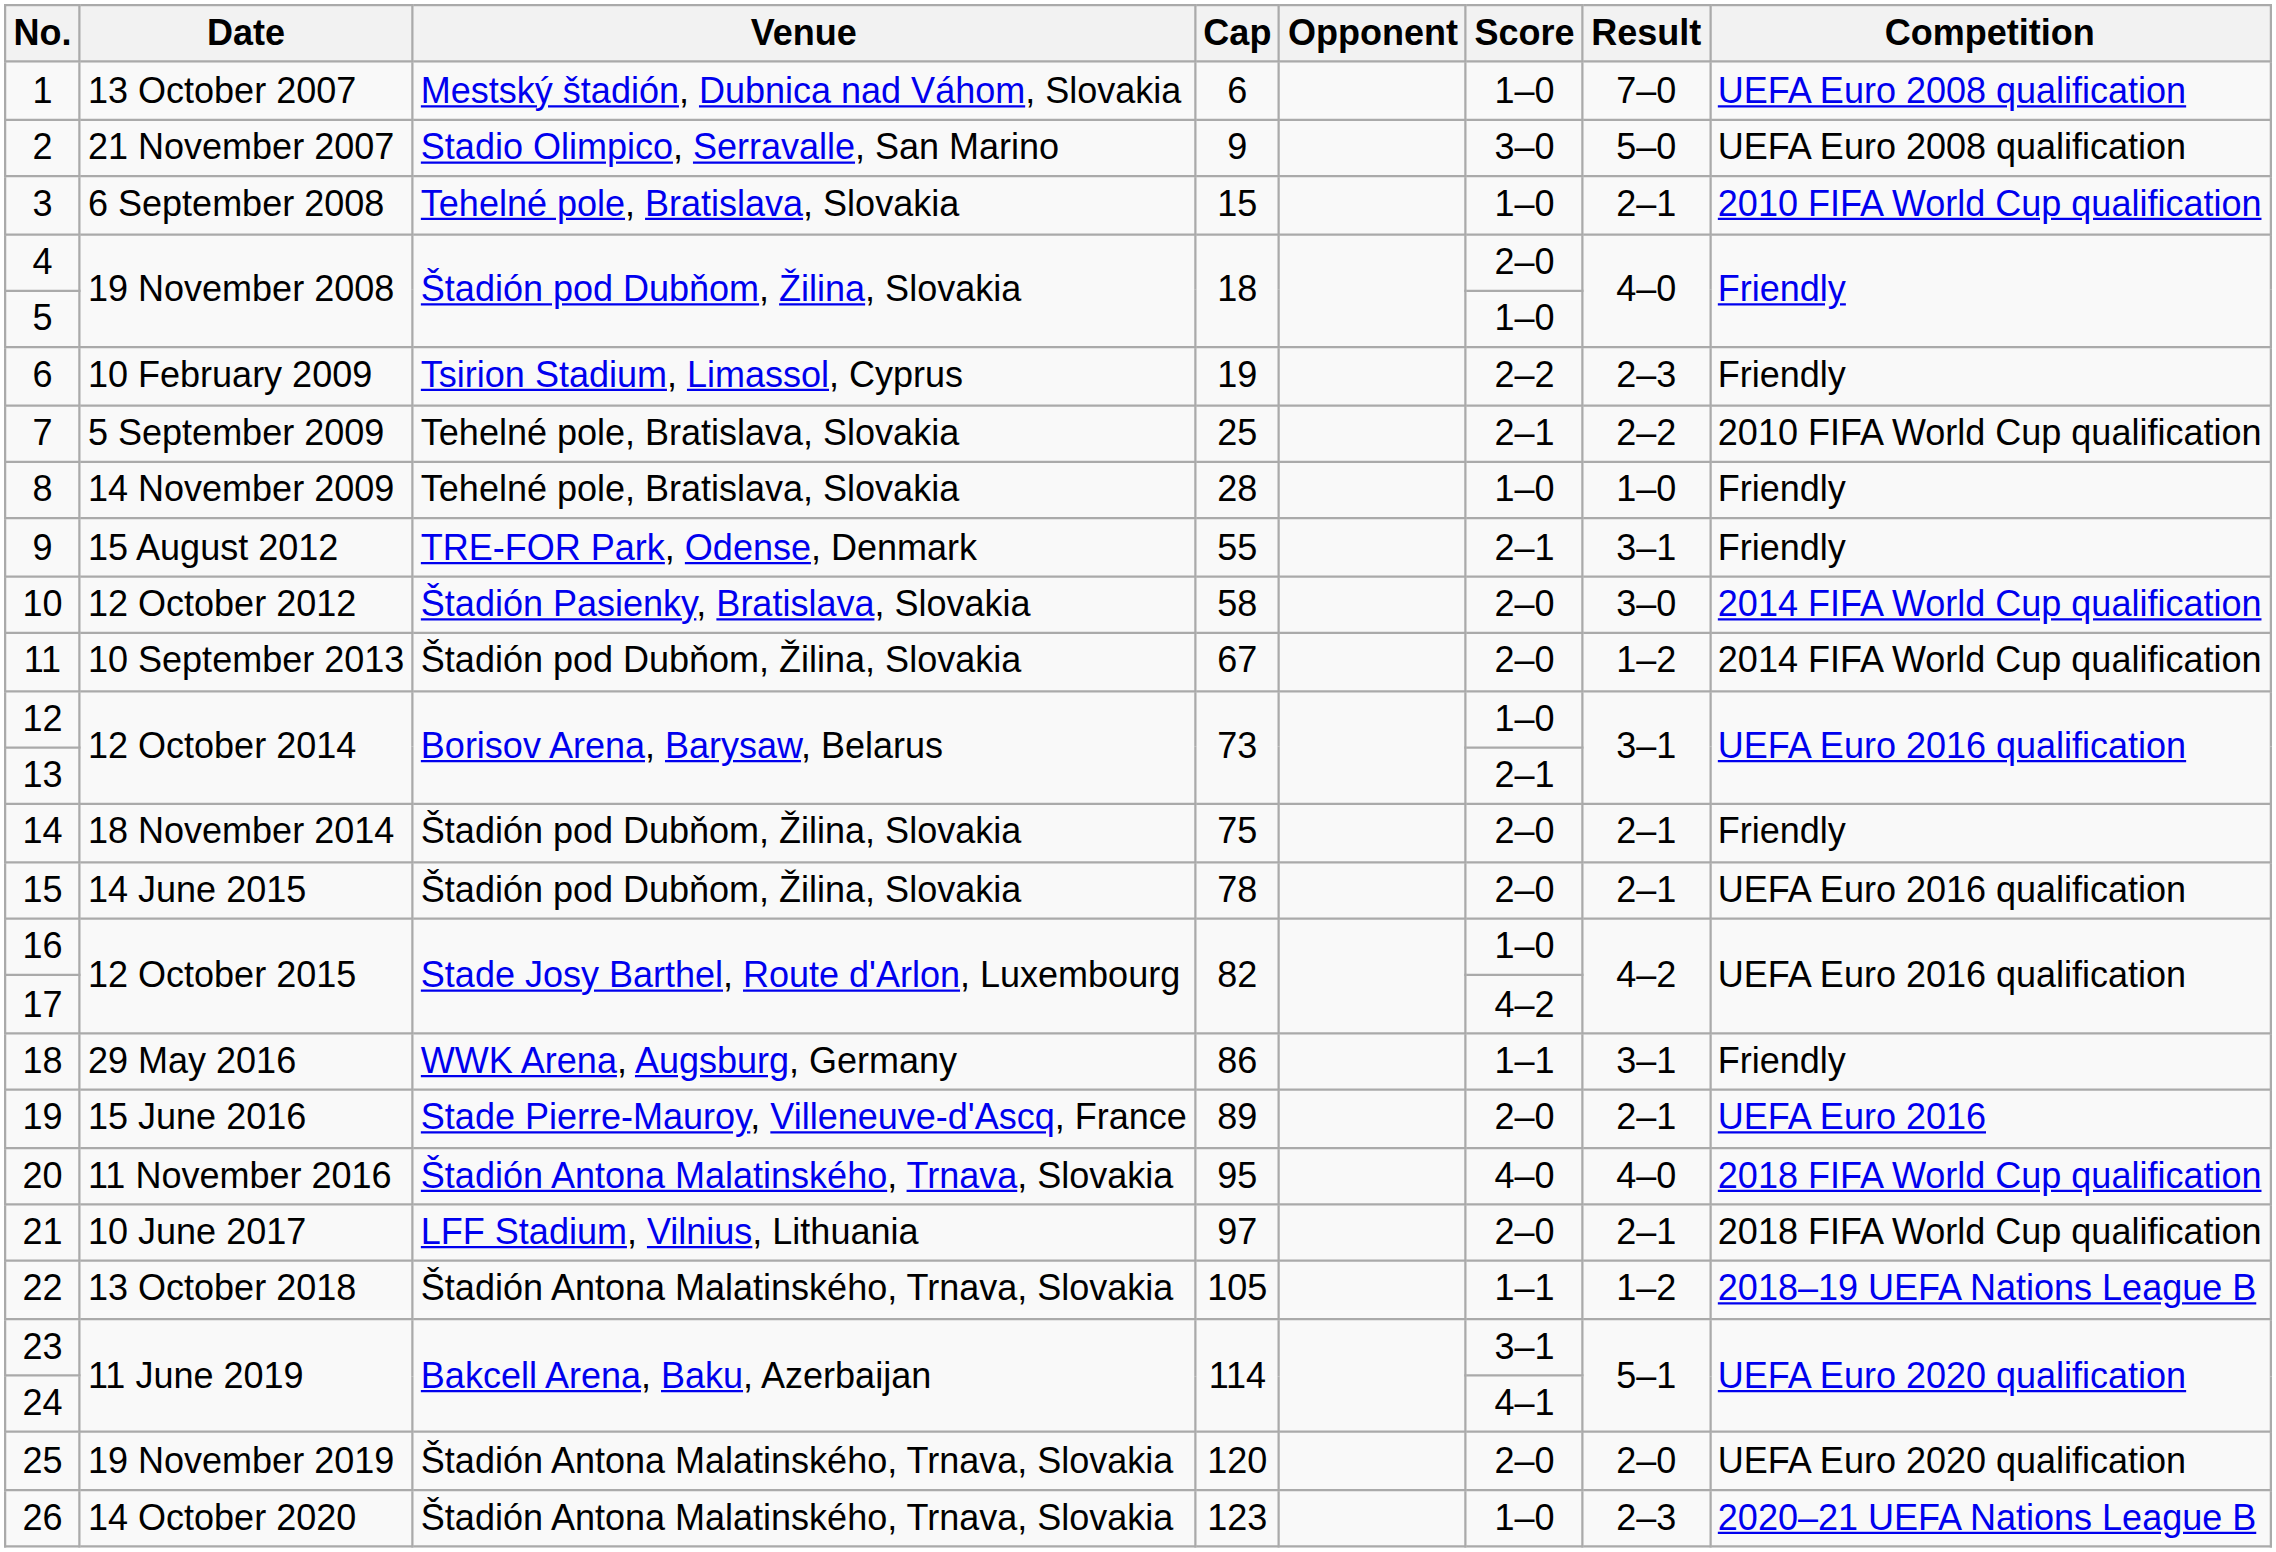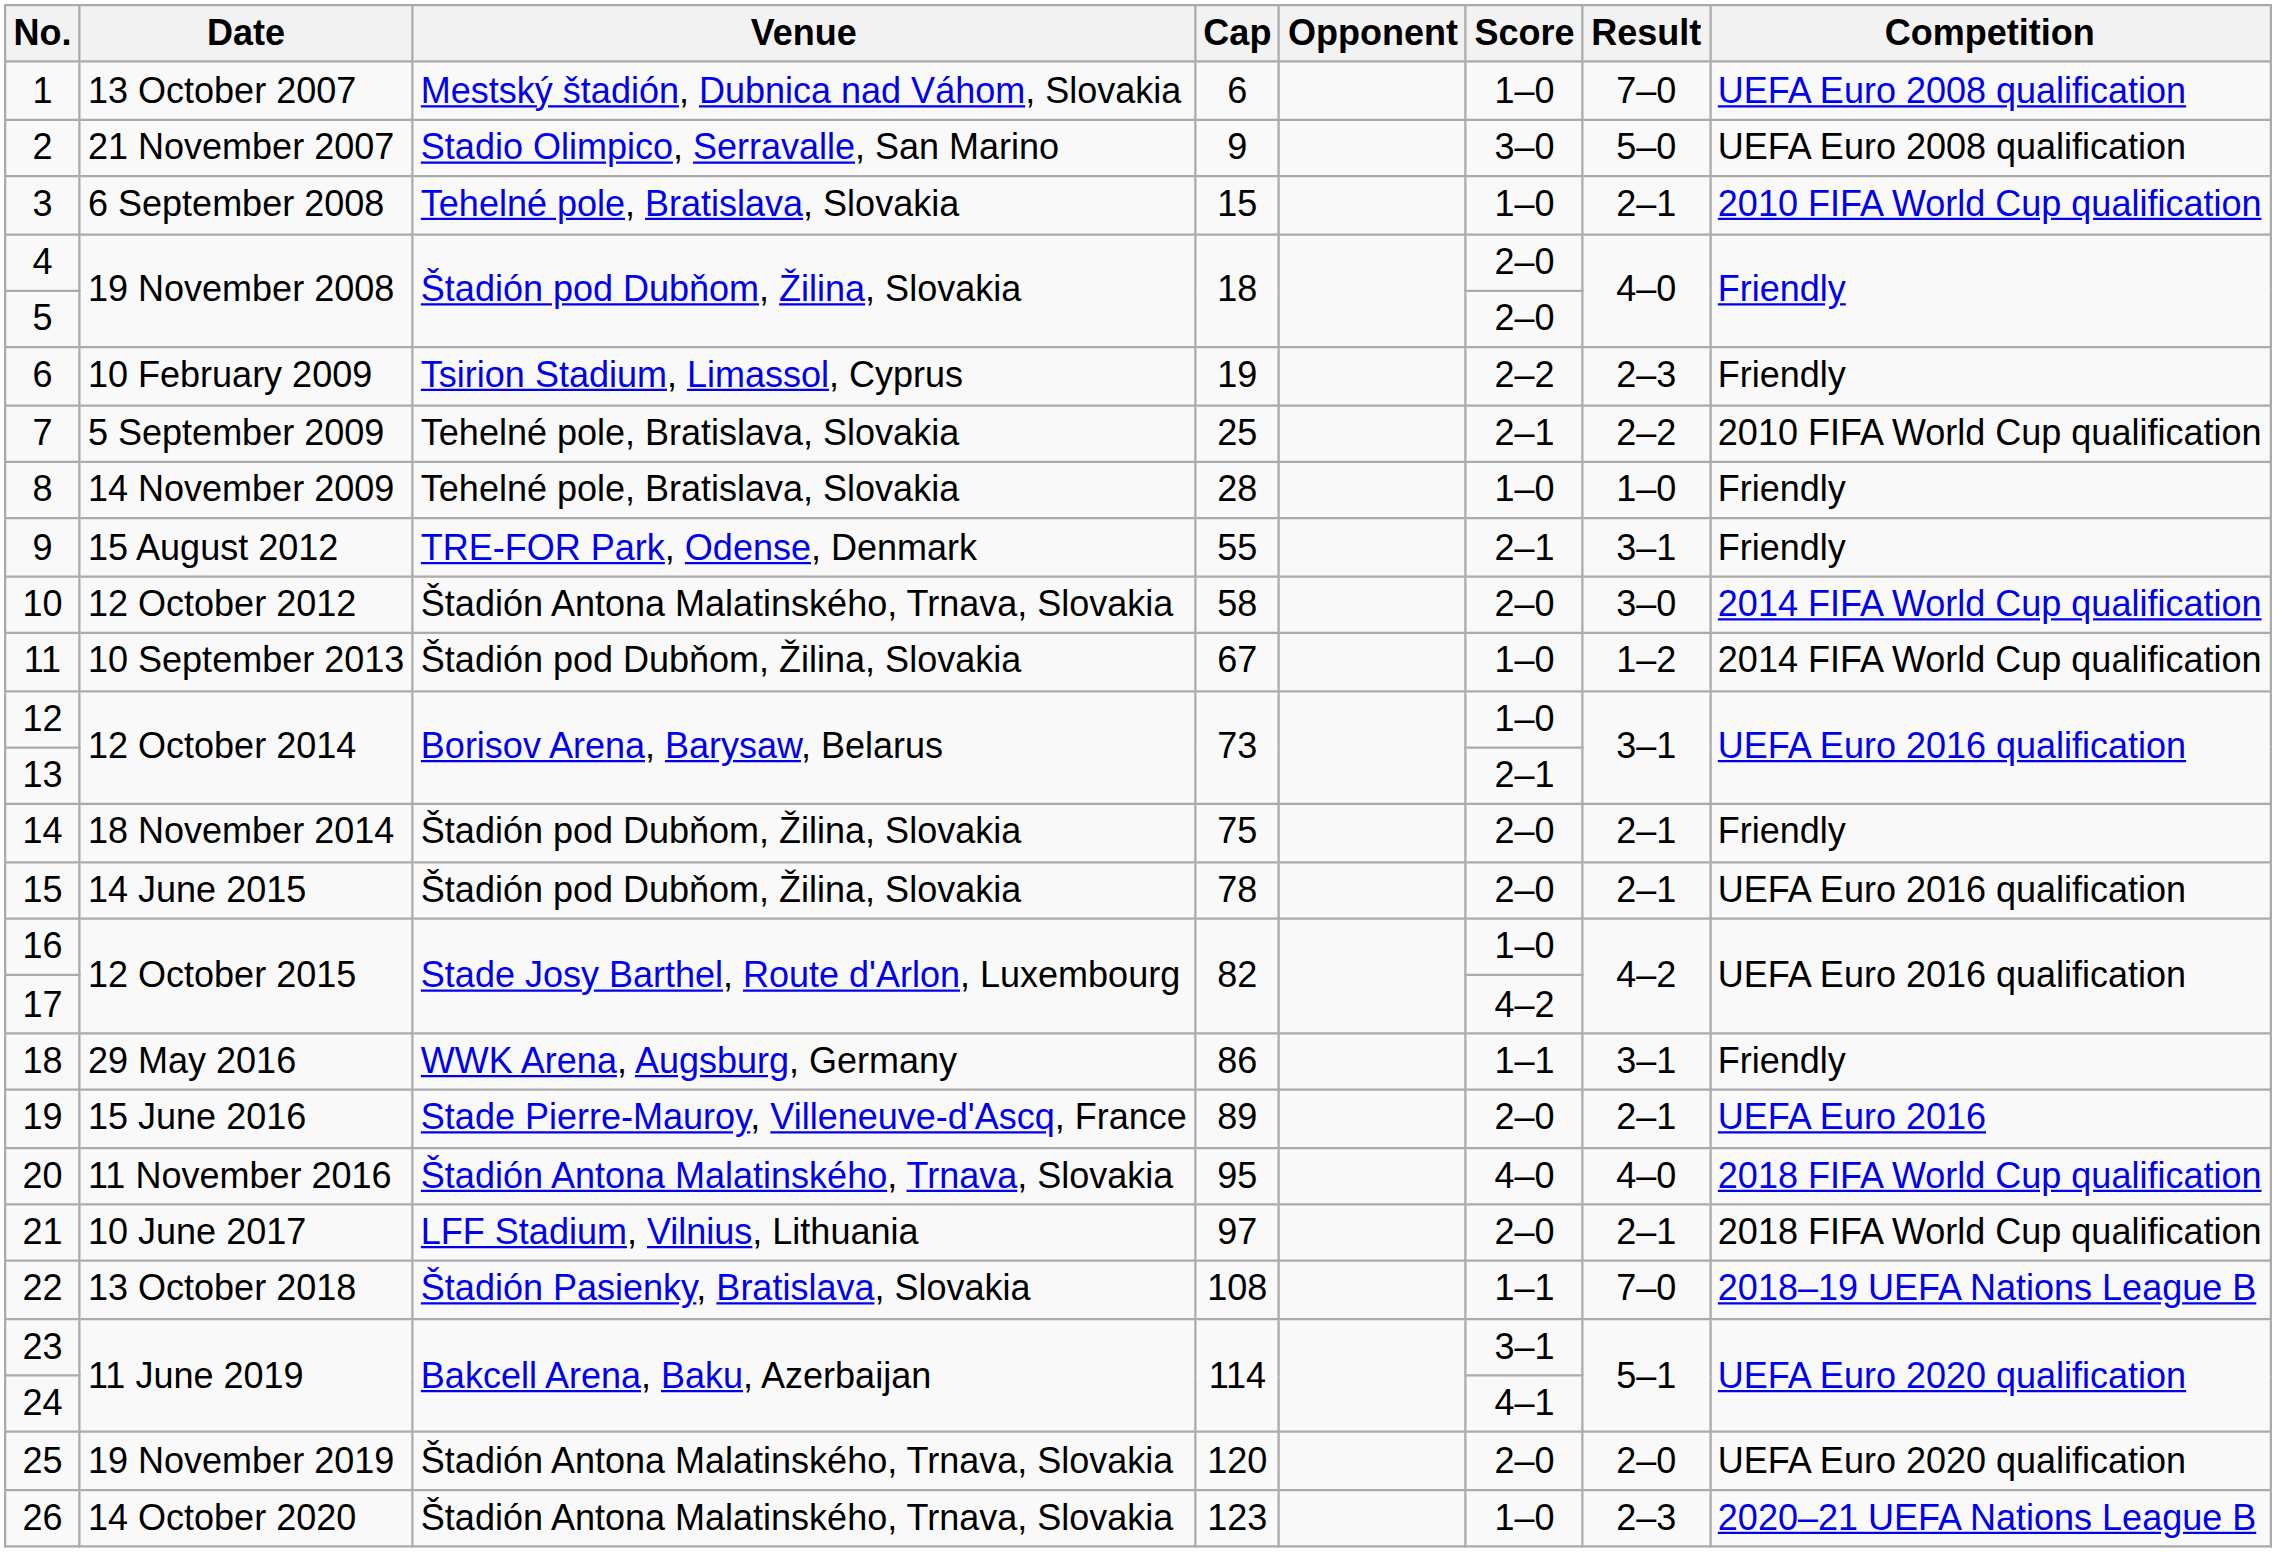 <table class="wikitable sortable">
 <tr>
 <th scope="col">No.</th>
 <th scope="col" data-sort-type="date">Date</th>
 <th scope="col">Venue</th>
 <th scope="col">Cap</th>
 <th scope="col">Opponent</th>
 <th scope="col">Score</th>
 <th scope="col">Result</th>
 <th scope="col">Competition</th>
 </tr>
 <tr>
 <td align="center">1</td>
 <td>13 October 2007</td>
 <td><a href='#'>Mestský štadión</a>, <a href='#'>Dubnica nad Váhom</a>, Slovakia</td>
 <td align="center">6</td>
 <td></td>
 <td align="center">1–0</td>
 <td align="center">7–0</td>
 <td><a href='#'>UEFA Euro 2008 qualification</a></td>
 </tr>
 <tr>
 <td align="center">2</td>
 <td>21 November 2007</td>
 <td><a href='#'>Stadio Olimpico</a>, <a href='#'>Serravalle</a>, San Marino</td>
 <td align="center">9</td>
 <td></td>
 <td align="center">3–0</td>
 <td align="center">5–0</td>
 <td>UEFA Euro 2008 qualification</td>
 </tr>
 <tr>
 <td align="center">3</td>
 <td>6 September 2008</td>
 <td><a href='#'>Tehelné pole</a>, <a href='#'>Bratislava</a>, Slovakia</td>
 <td align="center">15</td>
 <td></td>
 <td align="center">1–0</td>
 <td align="center">2–1</td>
 <td><a href='#'>2010 FIFA World Cup qualification</a></td>
 </tr>
 <tr>
 <td align="center">4</td>
 <td rowspan="2">19 November 2008</td>
 <td rowspan="2"><a href='#'>Štadión pod Dubňom</a>, <a href='#'>Žilina</a>, Slovakia</td>
 <td rowspan="2" align="center">18</td>
 <td rowspan="2"></td>
 <td align="center">2–0</td>
 <td rowspan="2" style="text-align:center">4–0</td>
 <td rowspan="2"><a href='#'>Friendly</a></td>
 </tr>
 <tr>
 <td align="center">5</td>
-<td align="center">1–0</td>
+<td align="center">2–0</td>
 </tr>
 <tr>
 <td align="center">6</td>
 <td>10 February 2009</td>
 <td><a href='#'>Tsirion Stadium</a>, <a href='#'>Limassol</a>, Cyprus</td>
 <td align="center">19</td>
 <td></td>
 <td align="center">2–2</td>
 <td align="center">2–3</td>
 <td>Friendly</td>
 </tr>
 <tr>
 <td align="center">7</td>
 <td>5 September 2009</td>
 <td>Tehelné pole, Bratislava, Slovakia</td>
 <td align="center">25</td>
 <td></td>
 <td align="center">2–1</td>
 <td align="center">2–2</td>
 <td>2010 FIFA World Cup qualification</td>
 </tr>
 <tr>
 <td align="center">8</td>
 <td>14 November 2009</td>
 <td>Tehelné pole, Bratislava, Slovakia</td>
 <td align="center">28</td>
 <td></td>
 <td align="center">1–0</td>
 <td align="center">1–0</td>
 <td>Friendly</td>
 </tr>
 <tr>
 <td align="center">9</td>
 <td>15 August 2012</td>
 <td><a href='#'>TRE-FOR Park</a>, <a href='#'>Odense</a>, Denmark</td>
 <td align="center">55</td>
 <td></td>
 <td align="center">2–1</td>
 <td align="center">3–1</td>
 <td>Friendly</td>
 </tr>
 <tr>
 <td align="center">10</td>
 <td>12 October 2012</td>
-<td><a href='#'>Štadión Pasienky</a>, <a href='#'>Bratislava</a>, Slovakia</td>
+<td>Štadión Antona Malatinského, Trnava, Slovakia</td>
 <td align="center">58</td>
 <td></td>
 <td align="center">2–0</td>
 <td align="center">3–0</td>
 <td><a href='#'>2014 FIFA World Cup qualification</a></td>
 </tr>
 <tr>
 <td align="center">11</td>
 <td>10 September 2013</td>
 <td>Štadión pod Dubňom, Žilina, Slovakia</td>
 <td align="center">67</td>
 <td></td>
-<td align="center">2–0</td>
+<td align="center">1–0</td>
 <td align="center">1–2</td>
 <td>2014 FIFA World Cup qualification</td>
 </tr>
 <tr>
 <td align="center">12</td>
 <td rowspan="2">12 October 2014</td>
 <td rowspan="2"><a href='#'>Borisov Arena</a>, <a href='#'>Barysaw</a>, Belarus</td>
 <td rowspan="2" align="center">73</td>
 <td rowspan="2"></td>
 <td align="center">1–0</td>
 <td rowspan="2" style="text-align:center">3–1</td>
 <td rowspan="2"><a href='#'>UEFA Euro 2016 qualification</a></td>
 </tr>
 <tr>
 <td align="center">13</td>
 <td align="center">2–1</td>
 </tr>
 <tr>
 <td align="center">14</td>
 <td>18 November 2014</td>
 <td>Štadión pod Dubňom, Žilina, Slovakia</td>
 <td align="center">75</td>
 <td></td>
 <td align="center">2–0</td>
 <td align="center">2–1</td>
 <td>Friendly</td>
 </tr>
 <tr>
 <td align="center">15</td>
 <td>14 June 2015</td>
 <td>Štadión pod Dubňom, Žilina, Slovakia</td>
 <td align="center">78</td>
 <td></td>
 <td align="center">2–0</td>
 <td align="center">2–1</td>
 <td>UEFA Euro 2016 qualification</td>
 </tr>
 <tr>
 <td align="center">16</td>
 <td rowspan="2">12 October 2015</td>
 <td rowspan="2"><a href='#'>Stade Josy Barthel</a>, <a href='#'>Route d'Arlon</a>, Luxembourg</td>
 <td rowspan="2" align="center">82</td>
 <td rowspan="2"></td>
 <td align="center">1–0</td>
 <td rowspan="2" style="text-align:center">4–2</td>
 <td rowspan="2">UEFA Euro 2016 qualification</td>
 </tr>
 <tr>
 <td align="center">17</td>
 <td align="center">4–2</td>
 </tr>
 <tr>
 <td align="center">18</td>
 <td>29 May 2016</td>
 <td><a href='#'>WWK Arena</a>, <a href='#'>Augsburg</a>, Germany</td>
 <td align="center">86</td>
 <td></td>
 <td align="center">1–1</td>
 <td align="center">3–1</td>
 <td>Friendly</td>
 </tr>
 <tr>
 <td align="center">19</td>
 <td>15 June 2016</td>
 <td><a href='#'>Stade Pierre-Mauroy</a>, <a href='#'>Villeneuve-d'Ascq</a>, France</td>
 <td align="center">89</td>
 <td></td>
 <td align="center">2–0</td>
 <td align="center">2–1</td>
 <td><a href='#'>UEFA Euro 2016</a></td>
 </tr>
 <tr>
 <td align="center">20</td>
 <td>11 November 2016</td>
 <td><a href='#'>Štadión Antona Malatinského</a>, <a href='#'>Trnava</a>, Slovakia</td>
 <td align="center">95</td>
 <td></td>
 <td align="center">4–0</td>
 <td align="center">4–0</td>
 <td><a href='#'>2018 FIFA World Cup qualification</a></td>
 </tr>
 <tr>
 <td align="center">21</td>
 <td>10 June 2017</td>
 <td><a href='#'>LFF Stadium</a>, <a href='#'>Vilnius</a>, Lithuania</td>
 <td align="center">97</td>
 <td></td>
 <td align="center">2–0</td>
 <td align="center">2–1</td>
 <td>2018 FIFA World Cup qualification</td>
 </tr>
 <tr>
 <td align="center">22</td>
 <td>13 October 2018</td>
-<td>Štadión Antona Malatinského, Trnava, Slovakia</td>
-<td align="center">105</td>
+<td><a href='#'>Štadión Pasienky</a>, <a href='#'>Bratislava</a>, Slovakia</td>
+<td align="center">108</td>
 <td></td>
 <td align="center">1–1</td>
-<td align="center">1–2</td>
+<td align="center">7–0</td>
 <td><a href='#'>2018–19 UEFA Nations League B</a></td>
 </tr>
 <tr>
 <td align="center">23</td>
 <td rowspan="2">11 June 2019</td>
 <td rowspan="2"><a href='#'>Bakcell Arena</a>, <a href='#'>Baku</a>, Azerbaijan</td>
 <td rowspan="2" align="center">114</td>
 <td rowspan="2"></td>
 <td align="center">3–1</td>
 <td rowspan="2" style="text-align:center">5–1</td>
 <td rowspan="2"><a href='#'>UEFA Euro 2020 qualification</a></td>
 </tr>
 <tr>
 <td align="center">24</td>
 <td align="center">4–1</td>
 </tr>
 <tr>
 <td align="center">25</td>
 <td>19 November 2019</td>
 <td>Štadión Antona Malatinského, Trnava, Slovakia</td>
 <td align="center">120</td>
 <td></td>
 <td align="center">2–0</td>
 <td align="center">2–0</td>
 <td>UEFA Euro 2020 qualification</td>
 </tr>
 <tr>
 <td align="center">26</td>
 <td>14 October 2020</td>
 <td>Štadión Antona Malatinského, Trnava, Slovakia</td>
 <td align="center">123</td>
 <td></td>
 <td align="center">1–0</td>
 <td align="center">2–3</td>
 <td><a href='#'>2020–21 UEFA Nations League B</a></td>
 </tr>
 </table>
